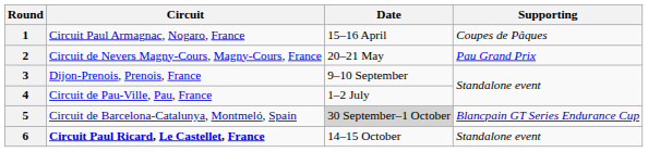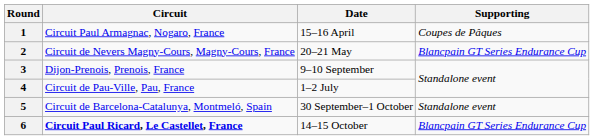 <table class="wikitable" style="font-size: 85%;">
 <tr>
 <th>Round</th>
 <th>Circuit</th>
 <th>Date</th>
 <th>Supporting</th>
 </tr>
 <tr>
 <th>1</th>
 <td> <a href='#'>Circuit Paul Armagnac</a>, <a href='#'>Nogaro</a>, <a href='#'>France</a></td>
 <td>15–16 April</td>
 <td><em>Coupes de Pâques</em></td>
 </tr>
 <tr>
 <th>2</th>
 <td> <a href='#'>Circuit de Nevers Magny-Cours</a>, <a href='#'>Magny-Cours</a>, <a href='#'>France</a></td>
 <td>20–21 May</td>
-<td><em><a href='#'>Pau Grand Prix</a></em></td>
+<td><em><a href='#'>Blancpain GT Series Endurance Cup</a></em></td>
 </tr>
 <tr>
 <th>3</th>
 <td> <a href='#'>Dijon-Prenois</a>, <a href='#'>Prenois</a>, <a href='#'>France</a></td>
 <td>9–10 September</td>
 <td rowspan=2><em>Standalone event</em></td>
 </tr>
 <tr>
 <th>4</th>
 <td> <a href='#'>Circuit de Pau-Ville</a>, <a href='#'>Pau</a>, <a href='#'>France</a></td>
 <td>1–2 July</td>
 </tr>
 <tr>
 <th>5</th>
 <td> <a href='#'>Circuit de Barcelona-Catalunya</a>, <a href='#'>Montmeló</a>, <a href='#'>Spain</a></td>
-<td style="background: lightgrey;">30 September–1 October</td>
-<td><em><a href='#'>Blancpain GT Series Endurance Cup</a></em></td>
+<td>30 September–1 October</td>
+<td><em>Standalone event</em></td>
 </tr>
 <tr>
 <th>6</th>
 <td><strong> <a href='#'>Circuit Paul Ricard</a>, <a href='#'>Le Castellet</a>, <a href='#'>France</a></strong></td>
 <td>14–15 October</td>
-<td><em>Standalone event</em></td>
+<td><em><a href='#'>Blancpain GT Series Endurance Cup</a></em></td>
 </tr>
 </table>
